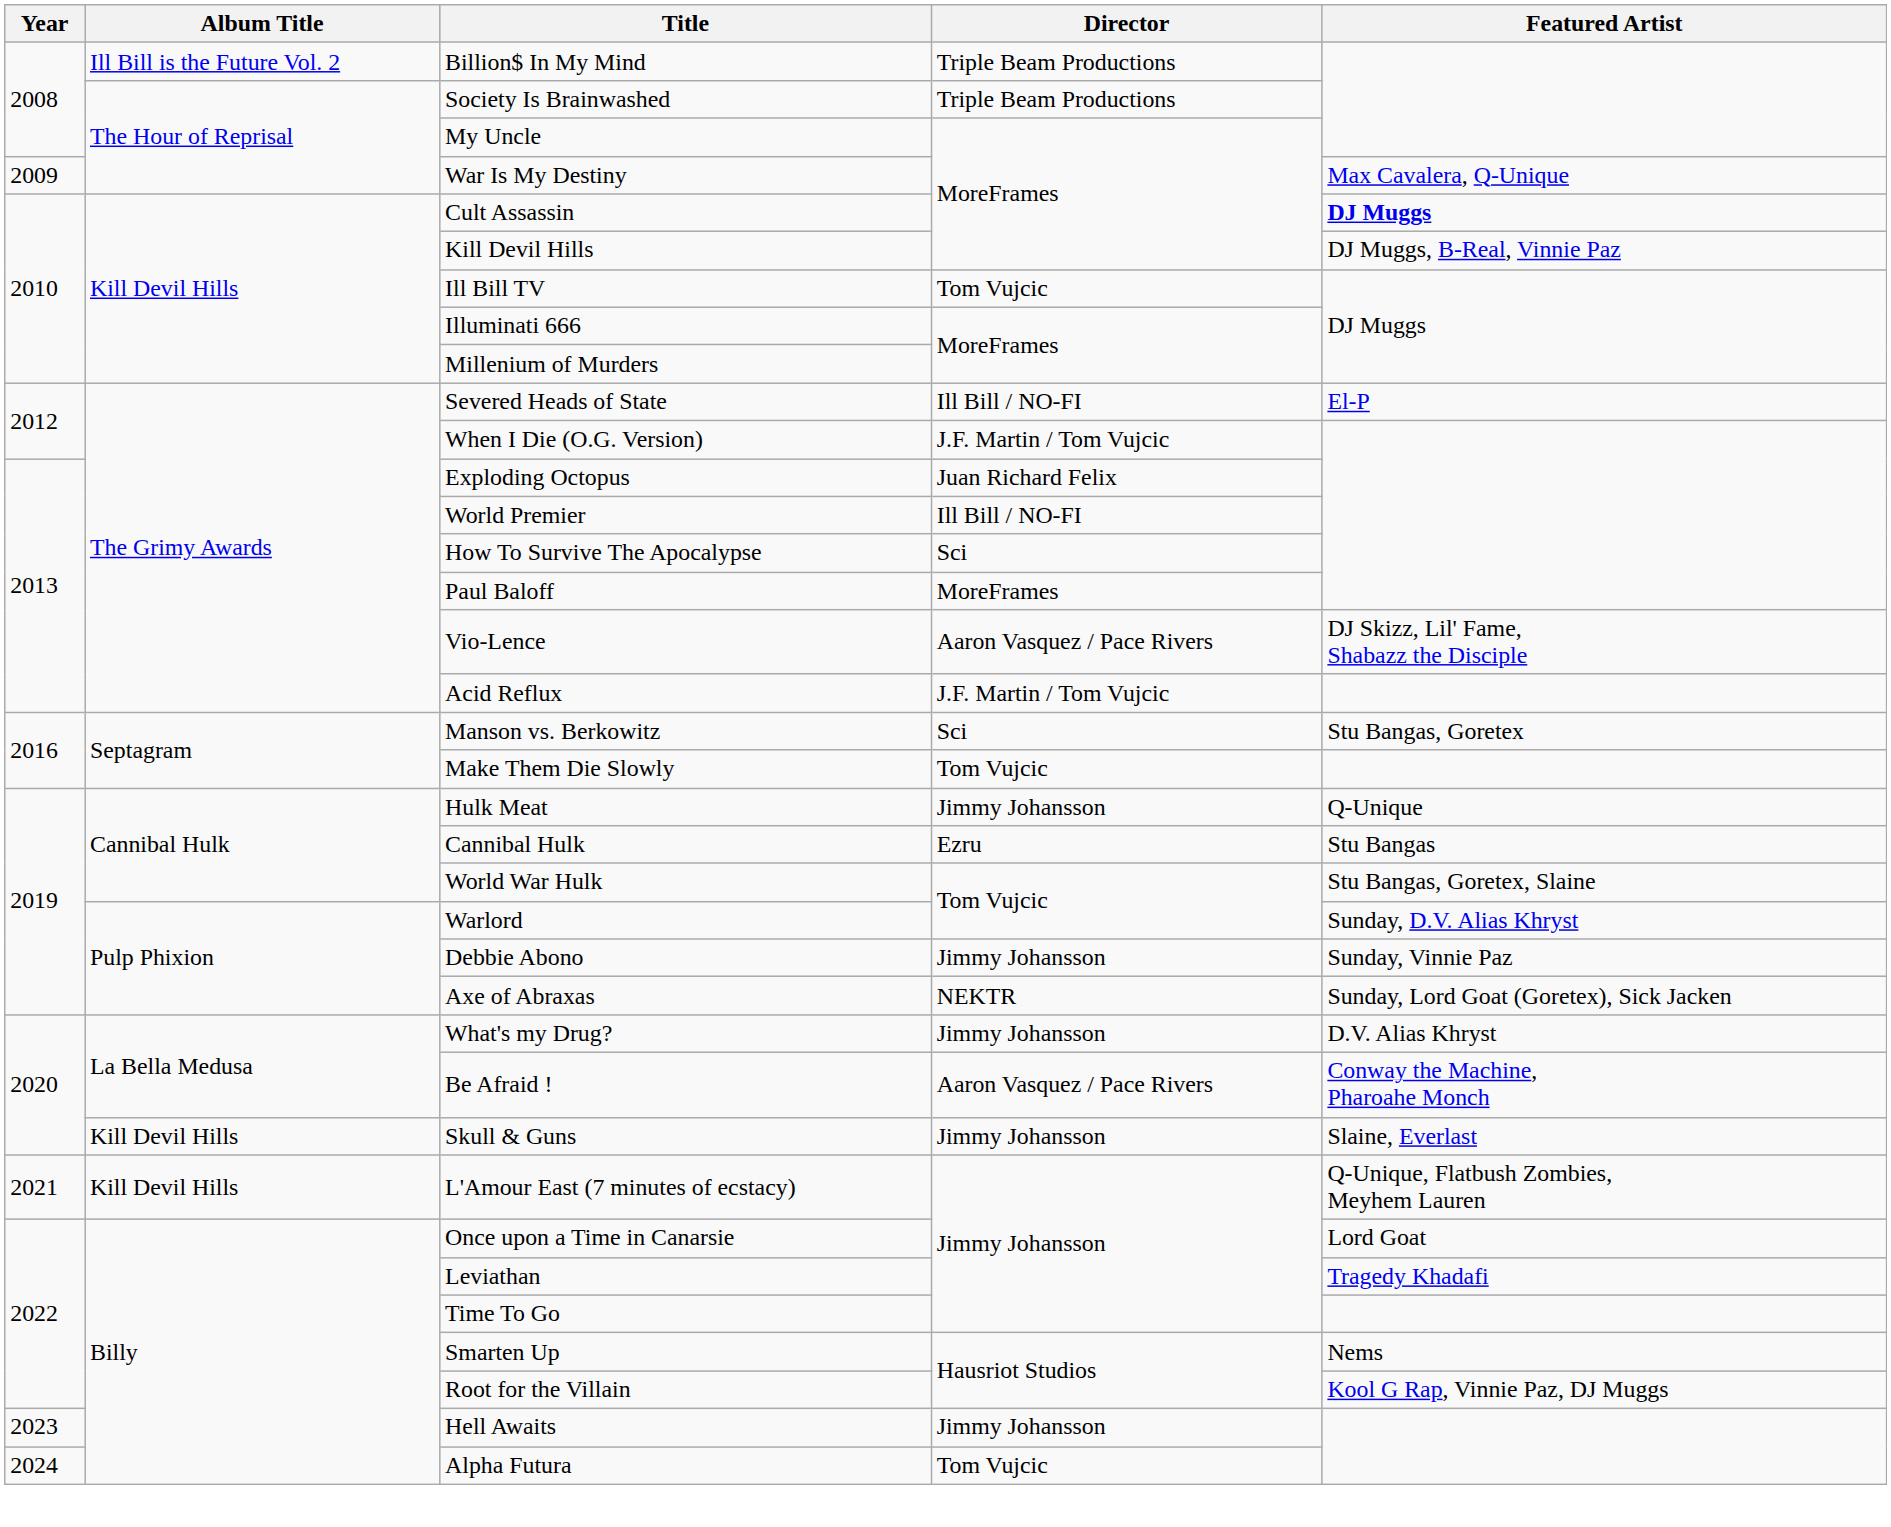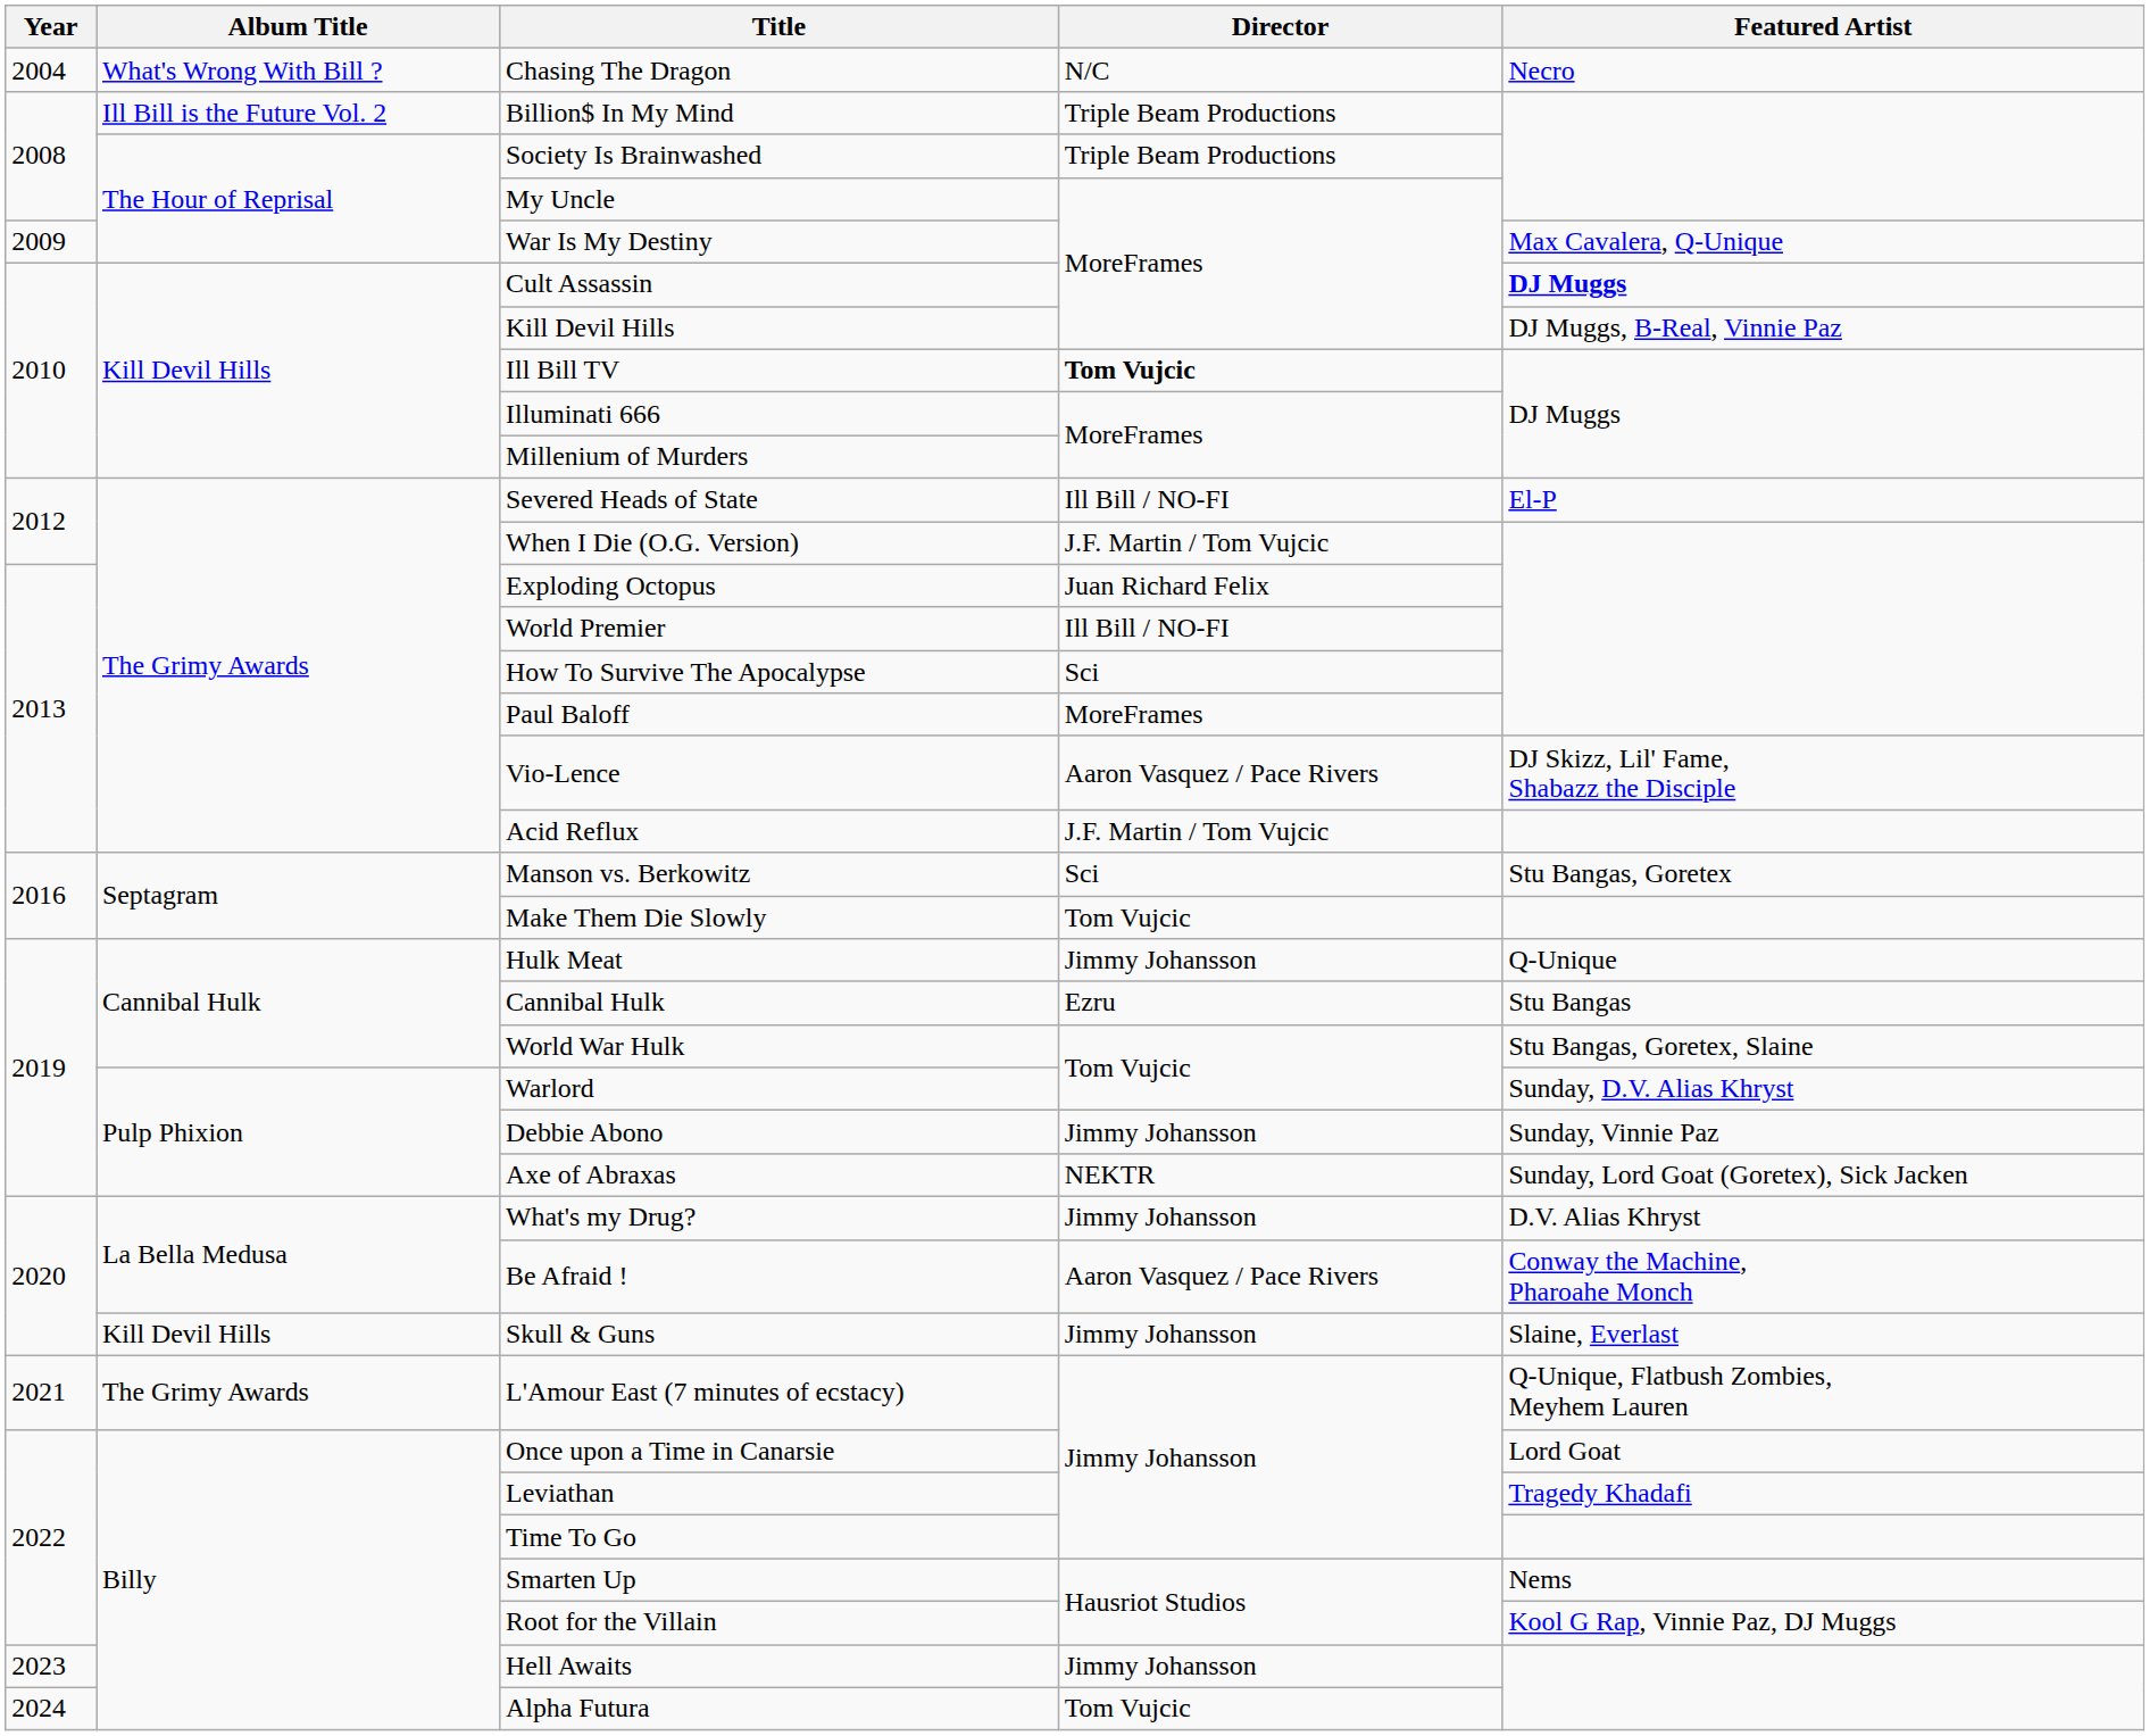 <table class="wikitable" style="width:100%">
 <tr>
 <th>Year</th>
 <th>Album Title</th>
 <th>Title</th>
 <th>Director</th>
 <th>Featured Artist</th>
+</tr>
+<tr>
+<td>2004</td>
+<td><a href='#'>What's Wrong With Bill ?</a></td>
+<td>Chasing The Dragon</td>
+<td>N/C</td>
+<td><a href='#'>Necro</a></td>
 </tr>
 <tr>
 <td rowspan="3">2008</td>
 <td><a href='#'>Ill Bill is the Future Vol. 2</a></td>
 <td>Billion$ In My Mind</td>
 <td>Triple Beam Productions</td>
 <td rowspan="3"></td>
 </tr>
 <tr>
 <td rowspan="3"><a href='#'>The Hour of Reprisal</a></td>
 <td>Society Is Brainwashed</td>
 <td>Triple Beam Productions</td>
 </tr>
 <tr>
 <td>My Uncle</td>
 <td rowspan="4">MoreFrames</td>
 </tr>
 <tr>
 <td>2009</td>
 <td>War Is My Destiny</td>
 <td><a href='#'>Max Cavalera</a>, <a href='#'>Q-Unique</a></td>
 </tr>
 <tr>
 <td rowspan="5">2010</td>
 <td rowspan="5"><a href='#'>Kill Devil Hills</a></td>
 <td>Cult Assassin</td>
 <td><strong><a href='#'>DJ Muggs</a></strong></td>
 </tr>
 <tr>
 <td>Kill Devil Hills</td>
 <td>DJ Muggs, <a href='#'>B-Real</a>, <a href='#'>Vinnie Paz</a></td>
 </tr>
 <tr>
 <td>Ill Bill TV</td>
-<td>Tom Vujcic</td>
+<td><strong>Tom Vujcic</strong></td>
 <td rowspan="3">DJ Muggs</td>
 </tr>
 <tr>
 <td>Illuminati 666</td>
 <td rowspan="2">MoreFrames</td>
 </tr>
 <tr>
 <td>Millenium of Murders</td>
 </tr>
 <tr>
 <td rowspan="2">2012</td>
 <td rowspan="8"><a href='#'>The Grimy Awards</a></td>
 <td>Severed Heads of State</td>
 <td>Ill Bill / NO-FI</td>
 <td><a href='#'>El-P</a></td>
 </tr>
 <tr>
 <td>When I Die (O.G. Version)</td>
 <td>J.F. Martin / Tom Vujcic</td>
 <td rowspan="5"></td>
 </tr>
 <tr>
 <td rowspan="6">2013</td>
 <td>Exploding Octopus</td>
 <td>Juan Richard Felix</td>
 </tr>
 <tr>
 <td>World Premier</td>
 <td>Ill Bill / NO-FI</td>
 </tr>
 <tr>
 <td>How To Survive The Apocalypse</td>
 <td>Sci</td>
 </tr>
 <tr>
 <td>Paul Baloff</td>
 <td>MoreFrames</td>
 </tr>
 <tr>
 <td>Vio-Lence</td>
 <td>Aaron Vasquez / Pace Rivers</td>
 <td>DJ Skizz, Lil' Fame,<br><a href='#'>Shabazz the Disciple</a></td>
 </tr>
 <tr>
 <td>Acid Reflux</td>
 <td>J.F. Martin / Tom Vujcic</td>
 <td></td>
 </tr>
 <tr>
 <td rowspan="2">2016</td>
 <td rowspan="2">Septagram</td>
 <td>Manson vs. Berkowitz</td>
 <td>Sci</td>
 <td>Stu Bangas, Goretex</td>
 </tr>
 <tr>
 <td>Make Them Die Slowly</td>
 <td>Tom Vujcic</td>
 <td></td>
 </tr>
 <tr>
 <td rowspan="6">2019</td>
 <td rowspan="3">Cannibal Hulk</td>
 <td>Hulk Meat</td>
 <td>Jimmy Johansson</td>
 <td>Q-Unique</td>
 </tr>
 <tr>
 <td>Cannibal Hulk</td>
 <td>Ezru</td>
 <td>Stu Bangas</td>
 </tr>
 <tr>
 <td>World War Hulk</td>
 <td rowspan="2">Tom Vujcic</td>
 <td>Stu Bangas, Goretex, Slaine</td>
 </tr>
 <tr>
 <td rowspan="3">Pulp Phixion</td>
 <td>Warlord</td>
 <td>Sunday, <a href='#'>D.V. Alias Khryst</a></td>
 </tr>
 <tr>
 <td>Debbie Abono</td>
 <td>Jimmy Johansson</td>
 <td>Sunday, Vinnie Paz</td>
 </tr>
 <tr>
 <td>Axe of Abraxas</td>
 <td>NEKTR</td>
 <td>Sunday, Lord Goat (Goretex), Sick Jacken</td>
 </tr>
 <tr>
 <td rowspan="3">2020</td>
 <td rowspan="2">La Bella Medusa</td>
 <td>What's my Drug?</td>
 <td>Jimmy Johansson</td>
 <td>D.V. Alias Khryst</td>
 </tr>
 <tr>
 <td>Be Afraid !</td>
 <td>Aaron Vasquez / Pace Rivers</td>
 <td><a href='#'>Conway the Machine</a>,<br><a href='#'>Pharoahe Monch</a></td>
 </tr>
 <tr>
 <td>Kill Devil Hills</td>
 <td>Skull & Guns</td>
 <td>Jimmy Johansson</td>
 <td>Slaine, <a href='#'>Everlast</a></td>
 </tr>
 <tr>
 <td>2021</td>
-<td>Kill Devil Hills</td>
+<td>The Grimy Awards</td>
 <td>L'Amour East (7 minutes of ecstacy)</td>
 <td rowspan="4">Jimmy Johansson</td>
 <td>Q-Unique, Flatbush Zombies,<br>Meyhem Lauren</td>
 </tr>
 <tr>
 <td rowspan="5">2022</td>
 <td rowspan="7">Billy</td>
 <td>Once upon a Time in Canarsie</td>
 <td>Lord Goat</td>
 </tr>
 <tr>
 <td>Leviathan</td>
 <td><a href='#'>Tragedy Khadafi</a></td>
 </tr>
 <tr>
 <td>Time To Go</td>
 <td></td>
 </tr>
 <tr>
 <td>Smarten Up</td>
 <td rowspan="2">Hausriot Studios</td>
 <td>Nems</td>
 </tr>
 <tr>
 <td>Root for the Villain</td>
 <td><a href='#'>Kool G Rap</a>, Vinnie Paz, DJ Muggs</td>
 </tr>
 <tr>
 <td>2023</td>
 <td>Hell Awaits</td>
 <td>Jimmy Johansson</td>
 <td rowspan="2"></td>
 </tr>
 <tr>
 <td>2024</td>
 <td>Alpha Futura</td>
 <td>Tom Vujcic</td>
 </tr>
 </table>
